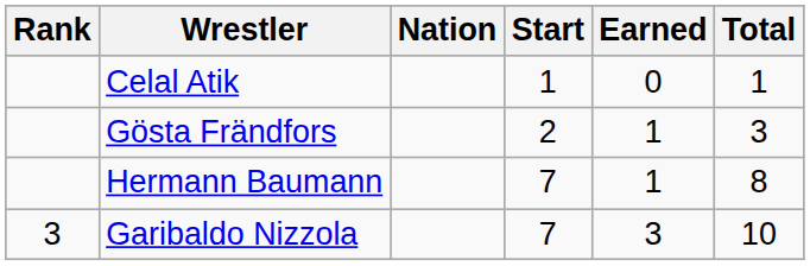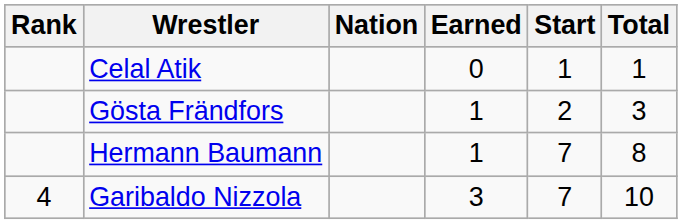 <table class="wikitable sortable" style="text-align:center;">
 <tr>
 <th>Rank</th>
 <th>Wrestler</th>
 <th>Nation</th>
+<th>Earned</th>
 <th>Start</th>
-<th>Earned</th>
 <th>Total</th>
 </tr>
 <tr>
 <td></td>
 <td align=left><a href='#'>Celal Atik</a></td>
 <td align=left></td>
+<td>0</td>
 <td>1</td>
-<td>0</td>
 <td>1</td>
 </tr>
 <tr>
 <td></td>
 <td align=left><a href='#'>Gösta Frändfors</a></td>
 <td align=left></td>
+<td>1</td>
 <td>2</td>
-<td>1</td>
 <td>3</td>
 </tr>
 <tr>
 <td></td>
 <td align=left><a href='#'>Hermann Baumann</a></td>
 <td align=left></td>
+<td>1</td>
 <td>7</td>
-<td>1</td>
 <td>8</td>
 </tr>
 <tr>
-<td>3</td>
+<td>4</td>
 <td align=left><a href='#'>Garibaldo Nizzola</a></td>
 <td align=left></td>
+<td>3</td>
 <td>7</td>
-<td>3</td>
 <td>10</td>
 </tr>
 </table>
